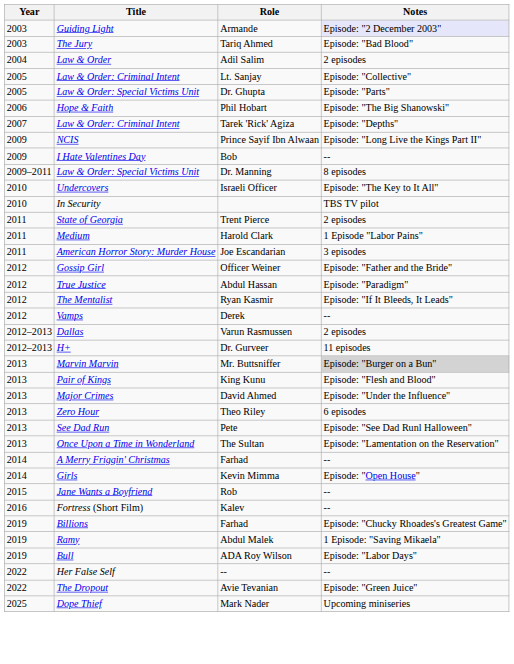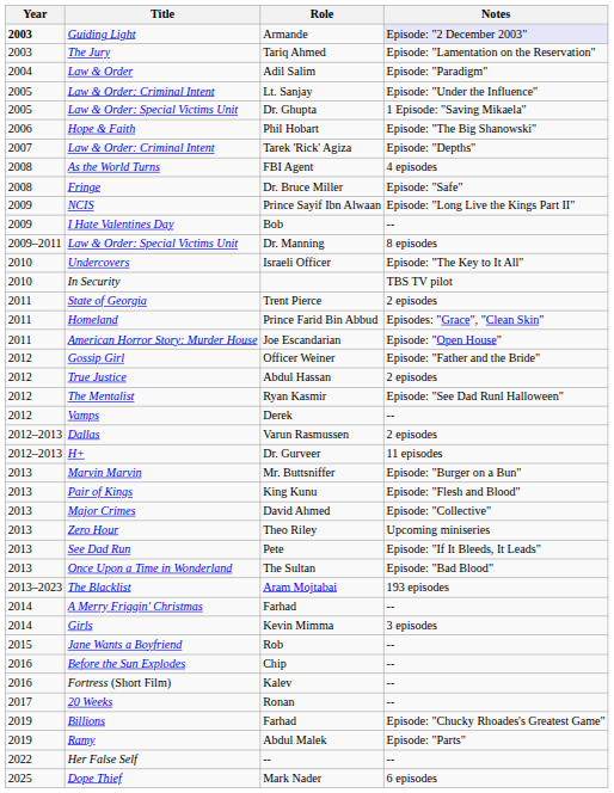 <table class="wikitable sortable">
 <tr>
 <th>Year</th>
 <th>Title</th>
 <th>Role</th>
 <th class="unsortable">Notes</th>
 </tr>
 <tr>
-<td>2003</td>
+<td><strong>2003</strong></td>
 <td><em><a href='#'>Guiding Light</a></em></td>
 <td>Armande</td>
 <td style="background: lavender;">Episode: "2 December 2003"</td>
 </tr>
 <tr>
 <td>2003</td>
 <td><em><a href='#'>The Jury</a></em></td>
 <td>Tariq Ahmed</td>
-<td>Episode: "Bad Blood"</td>
+<td>Episode: "Lamentation on the Reservation"</td>
 </tr>
 <tr>
 <td>2004</td>
 <td><em><a href='#'>Law & Order</a></em></td>
 <td>Adil Salim</td>
-<td>2 episodes</td>
+<td>Episode: "Paradigm"</td>
 </tr>
 <tr>
 <td>2005</td>
 <td><em><a href='#'>Law & Order: Criminal Intent</a></em></td>
 <td>Lt. Sanjay</td>
-<td>Episode: "Collective"</td>
+<td>Episode: "Under the Influence"</td>
 </tr>
 <tr>
 <td>2005</td>
 <td><em><a href='#'>Law & Order: Special Victims Unit</a></em></td>
 <td>Dr. Ghupta</td>
-<td>Episode: "Parts"</td>
+<td>1 Episode: "Saving Mikaela"</td>
 </tr>
 <tr>
 <td>2006</td>
 <td><em><a href='#'>Hope & Faith</a></em></td>
 <td>Phil Hobart</td>
 <td>Episode: "The Big Shanowski"</td>
 </tr>
 <tr>
 <td>2007</td>
 <td><em><a href='#'>Law & Order: Criminal Intent</a></em></td>
 <td>Tarek 'Rick' Agiza</td>
 <td>Episode: "Depths"</td>
+</tr>
+<tr>
+<td>2008</td>
+<td><em><a href='#'>As the World Turns</a></em></td>
+<td>FBI Agent</td>
+<td>4 episodes</td>
+</tr>
+<tr>
+<td>2008</td>
+<td><em><a href='#'>Fringe</a></em></td>
+<td>Dr. Bruce Miller</td>
+<td>Episode: "Safe"</td>
 </tr>
 <tr>
 <td>2009</td>
 <td><em><a href='#'>NCIS</a></em></td>
 <td>Prince Sayif Ibn Alwaan</td>
 <td>Episode: "Long Live the Kings Part II"</td>
 </tr>
 <tr>
 <td>2009</td>
 <td><em><a href='#'>I Hate Valentines Day</a></em></td>
 <td>Bob</td>
 <td>--</td>
 </tr>
 <tr>
 <td>2009–2011</td>
 <td><em><a href='#'>Law & Order: Special Victims Unit</a></em></td>
 <td>Dr. Manning</td>
 <td>8 episodes</td>
 </tr>
 <tr>
 <td>2010</td>
 <td><em><a href='#'>Undercovers</a></em></td>
 <td>Israeli Officer</td>
 <td>Episode: "The Key to It All"</td>
 </tr>
 <tr>
 <td>2010</td>
 <td><em>In Security</em></td>
 <td></td>
 <td>TBS TV pilot</td>
 </tr>
 <tr>
 <td>2011</td>
 <td><em><a href='#'>State of Georgia</a></em></td>
 <td>Trent Pierce</td>
 <td>2 episodes</td>
 </tr>
 <tr>
 <td>2011</td>
-<td><em><a href='#'>Medium</a></em></td>
-<td>Harold Clark</td>
-<td>1 Episode "Labor Pains"</td>
+<td><em><a href='#'>Homeland</a></em></td>
+<td>Prince Farid Bin Abbud</td>
+<td>Episodes: "<a href='#'>Grace</a>", "<a href='#'>Clean Skin</a>"</td>
 </tr>
 <tr>
 <td>2011</td>
 <td><em><a href='#'>American Horror Story: Murder House</a></em></td>
 <td>Joe Escandarian</td>
-<td>3 episodes</td>
+<td>Episode: "<a href='#'>Open House</a>"</td>
 </tr>
 <tr>
 <td>2012</td>
 <td><em><a href='#'>Gossip Girl</a></em></td>
 <td>Officer Weiner</td>
 <td>Episode: "Father and the Bride"</td>
 </tr>
 <tr>
 <td>2012</td>
 <td><em><a href='#'>True Justice</a></em></td>
 <td>Abdul Hassan</td>
-<td>Episode: "Paradigm"</td>
+<td>2 episodes</td>
 </tr>
 <tr>
 <td>2012</td>
 <td><em><a href='#'>The Mentalist</a></em></td>
 <td>Ryan Kasmir</td>
-<td>Episode: "If It Bleeds, It Leads"</td>
+<td>Episode: "See Dad Runl Halloween"</td>
 </tr>
 <tr>
 <td>2012</td>
 <td><em><a href='#'>Vamps</a></em></td>
 <td>Derek</td>
 <td>--</td>
 </tr>
 <tr>
 <td>2012–2013</td>
 <td><em><a href='#'>Dallas</a></em></td>
 <td>Varun Rasmussen</td>
 <td>2 episodes</td>
 </tr>
 <tr>
 <td>2012–2013</td>
 <td><a href='#'><em>H+</em></a></td>
 <td>Dr. Gurveer</td>
 <td>11 episodes</td>
 </tr>
 <tr>
 <td>2013</td>
 <td><em><a href='#'>Marvin Marvin</a></em></td>
 <td>Mr. Buttsniffer</td>
-<td style="background: lightgrey;">Episode: "Burger on a Bun"</td>
+<td>Episode: "Burger on a Bun"</td>
 </tr>
 <tr>
 <td>2013</td>
 <td><em><a href='#'>Pair of Kings</a></em></td>
 <td>King Kunu</td>
 <td>Episode: "Flesh and Blood"</td>
 </tr>
 <tr>
 <td>2013</td>
 <td><em><a href='#'>Major Crimes</a></em></td>
 <td>David Ahmed</td>
-<td>Episode: "Under the Influence"</td>
+<td>Episode: "Collective"</td>
 </tr>
 <tr>
 <td>2013</td>
 <td><em><a href='#'>Zero Hour</a></em></td>
 <td>Theo Riley</td>
-<td>6 episodes</td>
+<td>Upcoming miniseries</td>
 </tr>
 <tr>
 <td>2013</td>
 <td><em><a href='#'>See Dad Run</a></em></td>
 <td>Pete</td>
-<td>Episode: "See Dad Runl Halloween"</td>
+<td>Episode: "If It Bleeds, It Leads"</td>
 </tr>
 <tr>
 <td>2013</td>
 <td><em><a href='#'>Once Upon a Time in Wonderland</a></em></td>
 <td>The Sultan</td>
-<td>Episode: "Lamentation on the Reservation"</td>
+<td>Episode: "Bad Blood"</td>
+</tr>
+<tr>
+<td>2013–2023</td>
+<td><em><a href='#'>The Blacklist</a></em></td>
+<td><a href='#'>Aram Mojtabai</a></td>
+<td>193 episodes</td>
 </tr>
 <tr>
 <td>2014</td>
 <td><em><a href='#'>A Merry Friggin' Christmas</a></em></td>
 <td>Farhad</td>
 <td>--</td>
 </tr>
 <tr>
 <td>2014</td>
 <td><em><a href='#'>Girls</a></em></td>
 <td>Kevin Mimma</td>
-<td>Episode: "<a href='#'>Open House</a>"</td>
+<td>3 episodes</td>
 </tr>
 <tr>
 <td>2015</td>
 <td><em><a href='#'>Jane Wants a Boyfriend</a></em></td>
 <td>Rob</td>
 <td>--</td>
 </tr>
 <tr>
 <td>2016</td>
+<td><em><a href='#'>Before the Sun Explodes</a></em></td>
+<td>Chip</td>
+<td>--</td>
+</tr>
+<tr>
+<td>2016</td>
 <td><em>Fortress</em> (Short Film)</td>
 <td>Kalev</td>
+<td>--</td>
+</tr>
+<tr>
+<td>2017</td>
+<td><em><a href='#'>20 Weeks</a></em></td>
+<td>Ronan</td>
 <td>--</td>
 </tr>
 <tr>
 <td>2019</td>
 <td><em><a href='#'>Billions</a></em></td>
 <td>Farhad</td>
 <td>Episode: "Chucky Rhoades's Greatest Game"</td>
 </tr>
 <tr>
 <td>2019</td>
 <td><em><a href='#'>Ramy</a></em></td>
 <td>Abdul Malek</td>
-<td>1 Episode: "Saving Mikaela"</td>
-</tr>
-<tr>
-<td>2019</td>
-<td><em><a href='#'>Bull</a></em></td>
-<td>ADA Roy Wilson</td>
-<td>Episode: "Labor Days"</td>
+<td>Episode: "Parts"</td>
 </tr>
 <tr>
 <td>2022</td>
 <td><em>Her False Self</em></td>
 <td>--</td>
 <td>--</td>
 </tr>
 <tr>
-<td>2022</td>
-<td><em><a href='#'>The Dropout</a></em></td>
-<td>Avie Tevanian</td>
-<td>Episode: "Green Juice"</td>
-</tr>
-<tr>
 <td>2025</td>
 <td><em><a href='#'>Dope Thief</a></em></td>
 <td>Mark Nader</td>
-<td>Upcoming miniseries</td>
+<td>6 episodes</td>
 </tr>
 </table>
